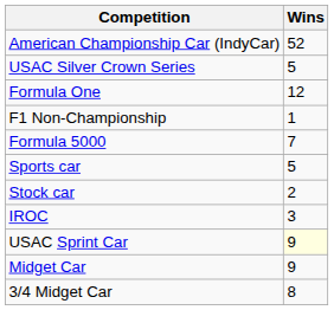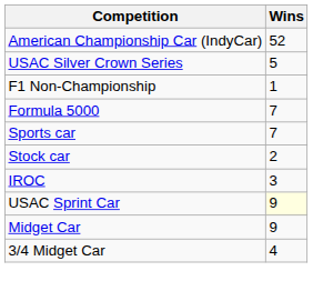 <table class="wikitable">
 <tr>
 <th>Competition</th>
 <th>Wins</th>
 </tr>
 <tr>
 <td><a href='#'>American Championship Car</a> (IndyCar)</td>
 <td>52</td>
 </tr>
 <tr>
 <td><a href='#'>USAC Silver Crown Series</a></td>
 <td>5</td>
 </tr>
 <tr>
-<td><a href='#'>Formula One</a></td>
-<td>12</td>
-</tr>
-<tr>
 <td>F1 Non-Championship</td>
 <td>1</td>
 </tr>
 <tr>
 <td><a href='#'>Formula 5000</a></td>
 <td>7</td>
 </tr>
 <tr>
 <td><a href='#'>Sports car</a></td>
-<td>5</td>
+<td>7</td>
 </tr>
 <tr>
 <td><a href='#'>Stock car</a></td>
 <td>2</td>
 </tr>
 <tr>
 <td><a href='#'>IROC</a></td>
 <td>3</td>
 </tr>
 <tr>
 <td>USAC <a href='#'>Sprint Car</a></td>
 <td style="background: lightyellow;">9</td>
 </tr>
 <tr>
 <td><a href='#'>Midget Car</a></td>
 <td>9</td>
 </tr>
 <tr>
 <td>3/4 Midget Car</td>
-<td>8</td>
+<td>4</td>
 </tr>
 </table>
